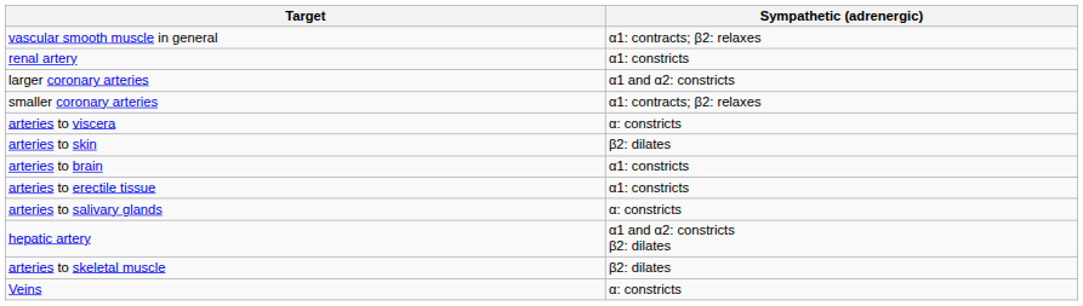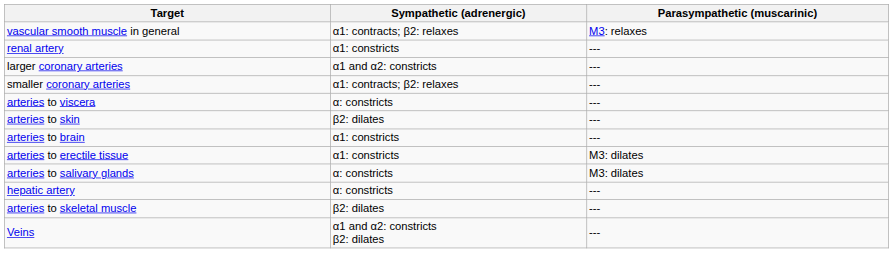 <table class="wikitable" width=100%>
 <tr>
 <th>Target</th>
 <th>Sympathetic  (adrenergic)</th>
+<th>Parasympathetic (muscarinic)</th>
 </tr>
 <tr>
 <td><a href='#'>vascular smooth muscle</a> in general</td>
 <td>α1: contracts; β2: relaxes</td>
+<td><a href='#'>M3</a>: relaxes</td>
 </tr>
 <tr>
 <td><a href='#'>renal artery</a></td>
 <td>α1: constricts</td>
+<td>---</td>
 </tr>
 <tr>
 <td>larger <a href='#'>coronary arteries</a></td>
 <td>α1 and α2: constricts</td>
+<td>---</td>
 </tr>
 <tr>
 <td>smaller <a href='#'>coronary arteries</a></td>
 <td>α1: contracts; β2: relaxes</td>
+<td>---</td>
 </tr>
 <tr>
 <td><a href='#'>arteries</a> to <a href='#'>viscera</a></td>
 <td>α: constricts</td>
+<td>---</td>
 </tr>
 <tr>
 <td><a href='#'>arteries</a> to <a href='#'>skin</a></td>
 <td>β2: dilates</td>
+<td>---</td>
 </tr>
 <tr>
 <td><a href='#'>arteries</a> to <a href='#'>brain</a></td>
 <td>α1: constricts</td>
+<td>---</td>
 </tr>
 <tr>
 <td><a href='#'>arteries</a> to <a href='#'>erectile tissue</a></td>
 <td>α1: constricts</td>
+<td>M3: dilates</td>
 </tr>
 <tr>
 <td><a href='#'>arteries</a> to <a href='#'>salivary glands</a></td>
 <td>α: constricts</td>
+<td>M3: dilates</td>
 </tr>
 <tr>
 <td><a href='#'>hepatic artery</a></td>
-<td>α1 and α2: constricts <br> β2: dilates</td>
+<td>α: constricts</td>
+<td>---</td>
 </tr>
 <tr>
 <td><a href='#'>arteries</a> to <a href='#'>skeletal muscle</a></td>
 <td>β2: dilates</td>
+<td>---</td>
 </tr>
 <tr>
 <td><a href='#'>Veins</a></td>
-<td>α: constricts</td>
+<td>α1 and α2: constricts <br> β2: dilates</td>
+<td>---</td>
 </tr>
 </table>
